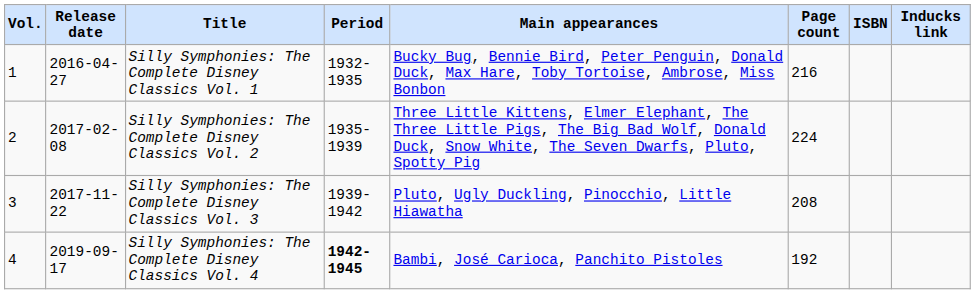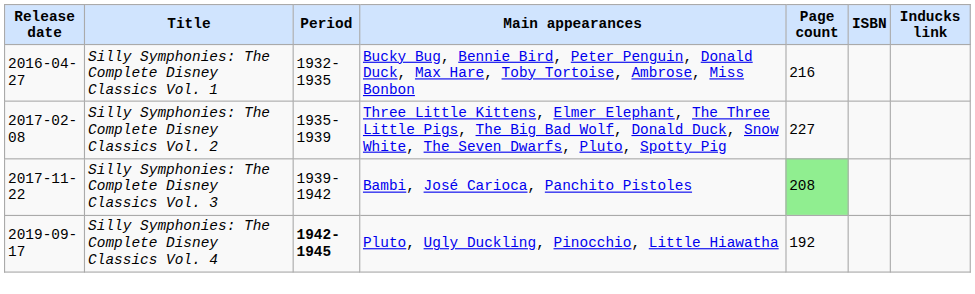 <table class="wikitable sortable">
 <tr>
-<th style="background-color:#D0E4FE" data-sort-type-"number">Vol.</th>
 <th style="background-color:#D0E4FE">Release date</th>
 <th style="background-color:#D0E4FE">Title</th>
 <th style="background-color:#D0E4FE">Period</th>
 <th style="background-color:#D0E4FE">Main appearances</th>
 <th style="background-color:#D0E4FE">Page count</th>
 <th style="background-color:#D0E4FE">ISBN</th>
 <th style="background-color:#D0E4FE">Inducks link</th>
 </tr>
 <tr>
-<td>1</td>
 <td>2016-04-27</td>
 <td><em>Silly Symphonies: The Complete Disney Classics Vol. 1</em></td>
 <td>1932-1935</td>
 <td><a href='#'>Bucky Bug</a>, <a href='#'>Bennie Bird</a>, <a href='#'>Peter Penguin</a>, <a href='#'>Donald Duck</a>, <a href='#'>Max Hare</a>, <a href='#'>Toby Tortoise</a>, <a href='#'>Ambrose</a>, <a href='#'>Miss Bonbon</a></td>
 <td>216</td>
 <td></td>
 <td></td>
 </tr>
 <tr>
-<td>2</td>
 <td>2017-02-08</td>
 <td><em>Silly Symphonies: The Complete Disney Classics Vol. 2</em></td>
 <td>1935-1939</td>
 <td><a href='#'>Three Little Kittens</a>, <a href='#'>Elmer Elephant</a>, <a href='#'>The Three Little Pigs</a>, <a href='#'>The Big Bad Wolf</a>, <a href='#'>Donald Duck</a>, <a href='#'>Snow White</a>, <a href='#'>The Seven Dwarfs</a>, <a href='#'>Pluto</a>, <a href='#'>Spotty Pig</a></td>
-<td>224</td>
+<td>227</td>
 <td></td>
 <td></td>
 </tr>
 <tr>
-<td>3</td>
 <td>2017-11-22</td>
 <td><em>Silly Symphonies: The Complete Disney Classics Vol. 3</em></td>
 <td>1939-1942</td>
-<td><a href='#'>Pluto</a>, <a href='#'>Ugly Duckling</a>, <a href='#'>Pinocchio</a>, <a href='#'>Little Hiawatha</a></td>
-<td>208</td>
+<td><a href='#'>Bambi</a>, <a href='#'>José Carioca</a>, <a href='#'>Panchito Pistoles</a></td>
+<td style="background: lightgreen;">208</td>
 <td></td>
 <td></td>
 </tr>
 <tr>
-<td>4</td>
 <td>2019-09-17</td>
 <td><em>Silly Symphonies: The Complete Disney Classics Vol. 4</em></td>
 <td><strong>1942-1945</strong></td>
-<td><a href='#'>Bambi</a>, <a href='#'>José Carioca</a>, <a href='#'>Panchito Pistoles</a></td>
+<td><a href='#'>Pluto</a>, <a href='#'>Ugly Duckling</a>, <a href='#'>Pinocchio</a>, <a href='#'>Little Hiawatha</a></td>
 <td>192</td>
 <td></td>
 <td></td>
 </tr>
 </table>
